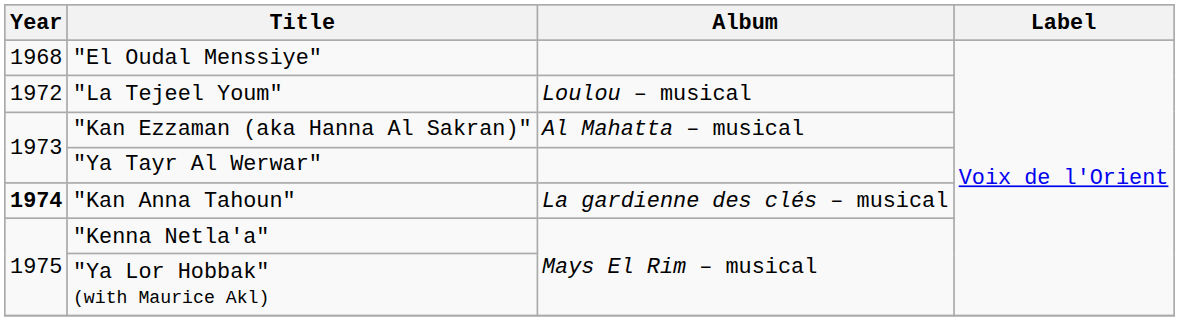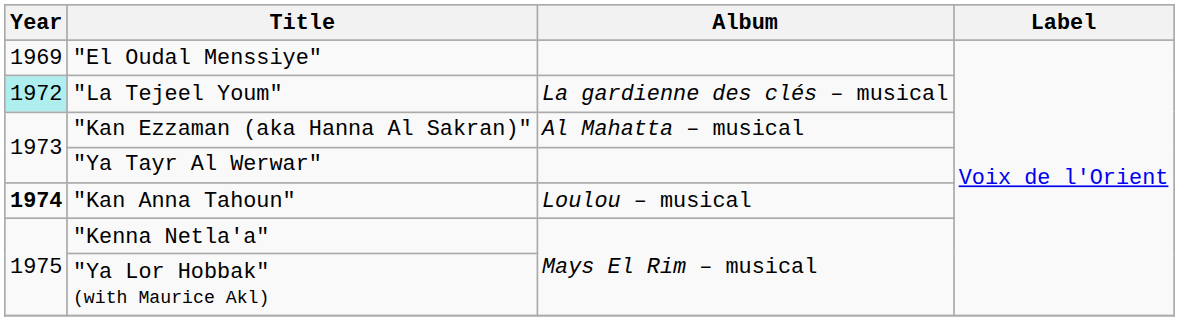 <table class="wikitable sortable" border="2">
 <tr>
 <th scope="col">Year</th>
 <th scope="col">Title</th>
 <th scope="col">Album</th>
 <th scope="col">Label</th>
 </tr>
 <tr>
-<td>1968</td>
+<td>1969</td>
 <td>"El Oudal Menssiye"</td>
 <td></td>
 <td rowspan="7"><a href='#'>Voix de l'Orient</a></td>
 </tr>
 <tr>
-<td>1972</td>
+<td style="background: paleturquoise;">1972</td>
 <td>"La Tejeel Youm"</td>
-<td><em>Loulou</em> – musical</td>
+<td><em>La gardienne des clés</em> – musical</td>
 </tr>
 <tr>
 <td rowspan="2">1973</td>
 <td>"Kan Ezzaman (aka Hanna Al Sakran)"</td>
 <td><em>Al Mahatta</em> – musical</td>
 </tr>
 <tr>
 <td>"Ya Tayr Al Werwar"</td>
 <td></td>
 </tr>
 <tr>
 <td><strong>1974</strong></td>
 <td>"Kan Anna Tahoun"</td>
-<td><em>La gardienne des clés</em> – musical</td>
+<td><em>Loulou</em> – musical</td>
 </tr>
 <tr>
 <td rowspan="2">1975</td>
 <td>"Kenna Netla'a"</td>
 <td rowspan="2"><em>Mays El Rim</em> – musical</td>
 </tr>
 <tr>
 <td>"Ya Lor Hobbak"<br><small>(with Maurice Akl)</small></td>
 </tr>
 <tr>
 </tr>
 </table>
